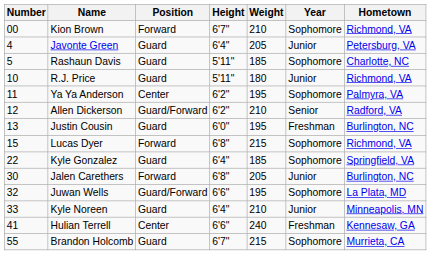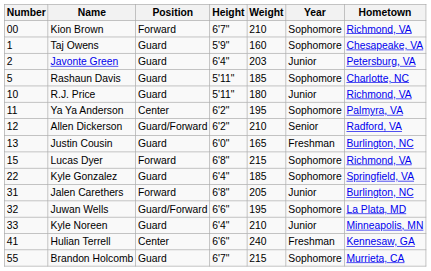 <table class="wikitable sortable" style="font-size: 95%;">
 <tr>
 <th>Number</th>
 <th>Name</th>
 <th>Position</th>
 <th>Height</th>
 <th>Weight</th>
 <th>Year</th>
 <th>Hometown</th>
 </tr>
 <tr>
 <td>00</td>
 <td>Kion Brown</td>
 <td>Forward</td>
 <td>6'7"</td>
 <td>210</td>
 <td>Sophomore</td>
 <td><a href='#'>Richmond, VA</a></td>
 </tr>
 <tr>
-<td>4</td>
+<td>1</td>
+<td>Taj Owens</td>
+<td>Guard</td>
+<td>5'9"</td>
+<td>160</td>
+<td>Sophomore</td>
+<td><a href='#'>Chesapeake, VA</a></td>
+</tr>
+<tr>
+<td>2</td>
 <td><a href='#'>Javonte Green</a></td>
 <td>Guard</td>
 <td>6'4"</td>
-<td>205</td>
+<td>203</td>
 <td>Junior</td>
 <td><a href='#'>Petersburg, VA</a></td>
 </tr>
 <tr>
 <td>5</td>
 <td>Rashaun Davis</td>
 <td>Guard</td>
 <td>5'11"</td>
 <td>185</td>
 <td>Sophomore</td>
 <td><a href='#'>Charlotte, NC</a></td>
 </tr>
 <tr>
 <td>10</td>
 <td>R.J. Price</td>
 <td>Guard</td>
 <td>5'11"</td>
 <td>180</td>
 <td>Junior</td>
 <td><a href='#'>Richmond, VA</a></td>
 </tr>
 <tr>
 <td>11</td>
 <td>Ya Ya Anderson</td>
 <td>Center</td>
 <td>6'2"</td>
 <td>195</td>
 <td>Sophomore</td>
 <td><a href='#'>Palmyra, VA</a></td>
 </tr>
 <tr>
 <td>12</td>
 <td>Allen Dickerson</td>
 <td>Guard/Forward</td>
 <td>6'2"</td>
 <td>210</td>
 <td>Senior</td>
 <td><a href='#'>Radford, VA</a></td>
 </tr>
 <tr>
 <td>13</td>
 <td>Justin Cousin</td>
 <td>Guard</td>
 <td>6'0"</td>
-<td>195</td>
+<td>165</td>
 <td>Freshman</td>
 <td><a href='#'>Burlington, NC</a></td>
 </tr>
 <tr>
 <td>15</td>
 <td>Lucas Dyer</td>
 <td>Forward</td>
 <td>6'8"</td>
 <td>215</td>
 <td>Sophomore</td>
 <td><a href='#'>Richmond, VA</a></td>
 </tr>
 <tr>
 <td>22</td>
 <td>Kyle Gonzalez</td>
 <td>Guard</td>
 <td>6'4"</td>
 <td>185</td>
 <td>Sophomore</td>
 <td><a href='#'>Springfield, VA</a></td>
 </tr>
 <tr>
-<td>30</td>
+<td>31</td>
 <td>Jalen Carethers</td>
 <td>Forward</td>
 <td>6'8"</td>
 <td>205</td>
 <td>Junior</td>
 <td><a href='#'>Burlington, NC</a></td>
 </tr>
 <tr>
 <td>32</td>
 <td>Juwan Wells</td>
 <td>Guard/Forward</td>
 <td>6'6"</td>
 <td>195</td>
 <td>Sophomore</td>
 <td><a href='#'>La Plata, MD</a></td>
 </tr>
 <tr>
 <td>33</td>
 <td>Kyle Noreen</td>
 <td>Guard</td>
 <td>6'4"</td>
 <td>210</td>
 <td>Junior</td>
 <td><a href='#'>Minneapolis, MN</a></td>
 </tr>
 <tr>
 <td>41</td>
 <td>Hulian Terrell</td>
 <td>Center</td>
 <td>6'6"</td>
 <td>240</td>
 <td>Freshman</td>
 <td><a href='#'>Kennesaw, GA</a></td>
 </tr>
 <tr>
 <td>55</td>
 <td>Brandon Holcomb</td>
 <td>Guard</td>
 <td>6'7"</td>
 <td>215</td>
 <td>Sophomore</td>
 <td><a href='#'>Murrieta, CA</a></td>
 </tr>
 </table>
